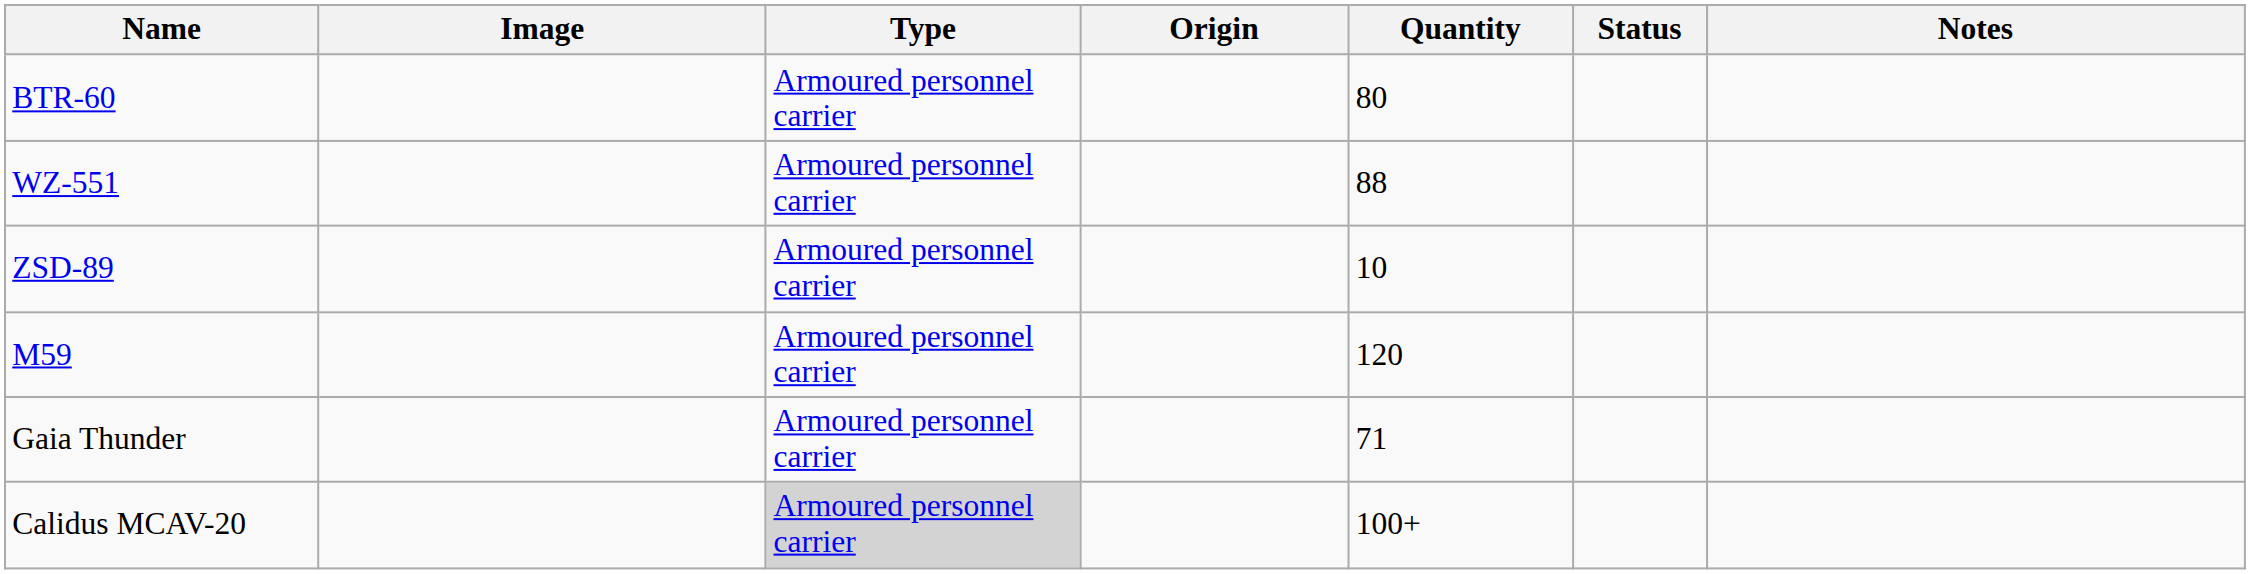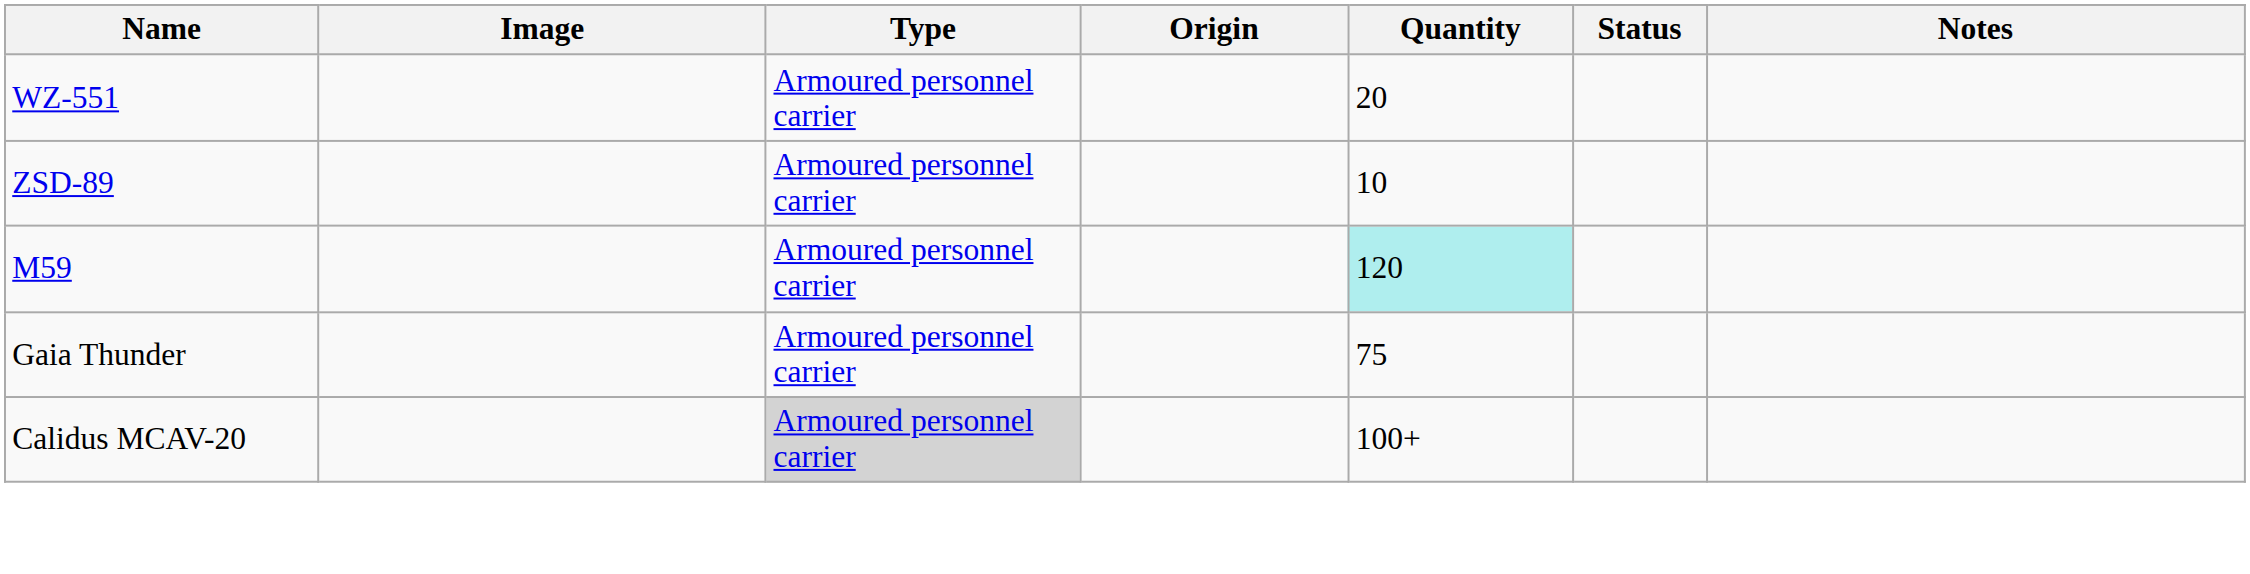 <table class="wikitable" style="width:90%;">
 <tr>
 <th width=14%>Name</th>
 <th width=20%>Image</th>
 <th width=14%>Type</th>
 <th width=12%>Origin</th>
 <th width=10%>Quantity</th>
 <th width=06%>Status</th>
 <th width=24%>Notes</th>
 </tr>
 <tr>
-<td><a href='#'>BTR-60</a></td>
-<td></td>
-<td><a href='#'>Armoured personnel carrier</a></td>
-<td></td>
-<td>80</td>
-<td></td>
-<td></td>
-</tr>
-<tr>
 <td><a href='#'>WZ-551</a></td>
 <td></td>
 <td><a href='#'>Armoured personnel carrier</a></td>
 <td></td>
-<td>88</td>
+<td>20</td>
 <td></td>
 <td></td>
 </tr>
 <tr>
 <td><a href='#'>ZSD-89</a></td>
 <td></td>
 <td><a href='#'>Armoured personnel carrier</a></td>
 <td></td>
 <td>10</td>
 <td></td>
 <td></td>
 </tr>
 <tr>
 <td><a href='#'>M59</a></td>
 <td></td>
 <td><a href='#'>Armoured personnel carrier</a></td>
 <td></td>
-<td>120</td>
+<td style="background: paleturquoise;">120</td>
 <td></td>
 <td></td>
 </tr>
 <tr>
 <td>Gaia Thunder</td>
 <td></td>
 <td><a href='#'>Armoured personnel carrier</a></td>
 <td></td>
-<td>71</td>
+<td>75</td>
 <td></td>
 <td></td>
 </tr>
 <tr>
 <td>Calidus MCAV-20</td>
 <td></td>
 <td style="background: lightgrey;"><a href='#'>Armoured personnel carrier</a></td>
 <td></td>
 <td>100+</td>
 <td></td>
 <td></td>
 </tr>
 </table>
